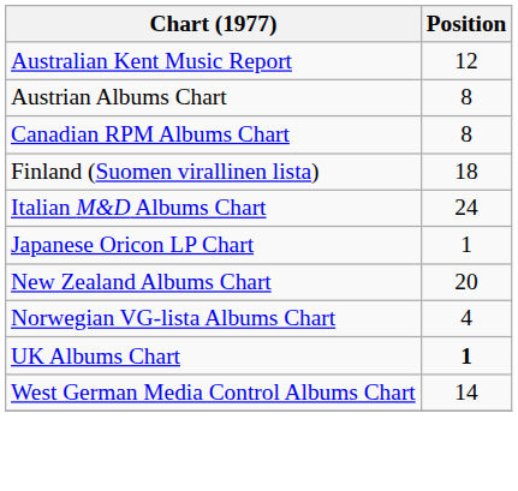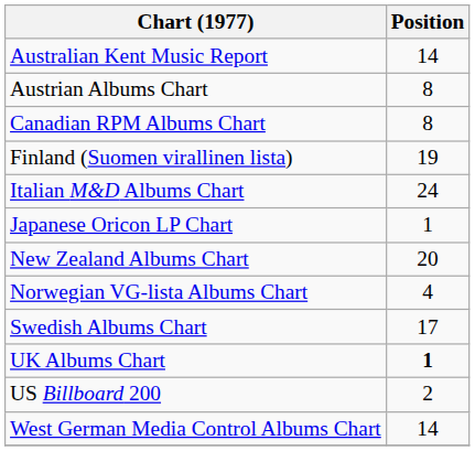 <table class="wikitable sortable" style="text-align:center;">
 <tr>
 <th>Chart (1977)</th>
 <th>Position</th>
 </tr>
 <tr>
 <td align="left"><a href='#'>Australian Kent Music Report</a></td>
-<td>12</td>
+<td>14</td>
 </tr>
 <tr>
 <td align="left">Austrian Albums Chart</td>
 <td>8</td>
 </tr>
 <tr>
 <td align="left"><a href='#'>Canadian RPM Albums Chart</a></td>
 <td>8</td>
 </tr>
 <tr>
 <td align="left">Finland (<a href='#'>Suomen virallinen lista</a>)</td>
-<td align="center">18</td>
+<td align="center">19</td>
 </tr>
 <tr>
 <td align="left"><a href='#'>Italian <em>M&D</em> Albums Chart</a></td>
 <td>24</td>
 </tr>
 <tr>
 <td align="left"><a href='#'>Japanese Oricon LP Chart</a></td>
 <td>1</td>
 </tr>
 <tr>
 <td align="left"><a href='#'>New Zealand Albums Chart</a></td>
 <td>20</td>
 </tr>
 <tr>
 <td align="left"><a href='#'>Norwegian VG-lista Albums Chart</a></td>
 <td>4</td>
 </tr>
 <tr>
+<td align="left"><a href='#'>Swedish Albums Chart</a></td>
+<td>17</td>
+</tr>
+<tr>
 <td align="left"><a href='#'>UK Albums Chart</a></td>
 <td><strong>1</strong></td>
+</tr>
+<tr>
+<td align="left">US <a href='#'><em>Billboard</em> 200</a></td>
+<td>2</td>
 </tr>
 <tr>
 <td align="left"><a href='#'>West German Media Control Albums Chart</a></td>
 <td>14</td>
 </tr>
 <tr>
 </tr>
 </table>
